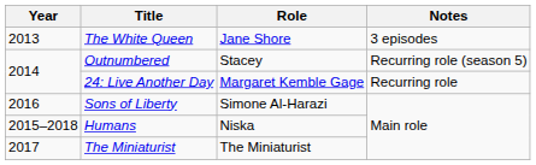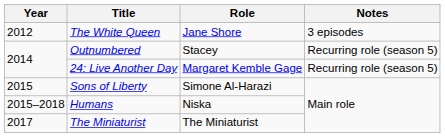 <table class="wikitable sortable">
 <tr>
 <th>Year</th>
 <th>Title</th>
 <th>Role</th>
 <th class="unsortable">Notes</th>
 </tr>
 <tr>
-<td>2013</td>
+<td>2012</td>
 <td><em><a href='#'>The White Queen</a></em></td>
 <td><a href='#'>Jane Shore</a></td>
 <td>3 episodes</td>
 </tr>
 <tr>
 <td rowspan="2">2014</td>
 <td><em><a href='#'>Outnumbered</a></em></td>
 <td>Stacey</td>
 <td>Recurring role (season 5)</td>
 </tr>
 <tr>
 <td><em><a href='#'>24: Live Another Day</a></em></td>
 <td><a href='#'>Margaret Kemble Gage</a></td>
-<td>Recurring role</td>
+<td>Recurring role (season 5)</td>
 </tr>
 <tr>
-<td>2016</td>
+<td>2015</td>
 <td><em><a href='#'>Sons of Liberty</a></em></td>
 <td>Simone Al-Harazi</td>
 <td rowspan="3">Main role</td>
 </tr>
 <tr>
 <td>2015–2018</td>
 <td><em><a href='#'>Humans</a></em></td>
 <td>Niska</td>
 </tr>
 <tr>
 <td>2017</td>
 <td><em><a href='#'>The Miniaturist</a></em></td>
 <td>The Miniaturist</td>
 </tr>
 </table>
